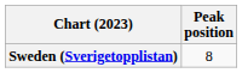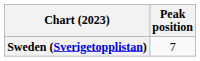 <table class="wikitable plainrowheaders" style="text-align:center">
 <tr>
 <th scope="col">Chart (2023)</th>
 <th scope="col">Peak<br>position</th>
 </tr>
 <tr>
 <th scope="row">Sweden (<a href='#'>Sverigetopplistan</a>)</th>
-<td>8</td>
+<td>7</td>
 </tr>
 </table>
